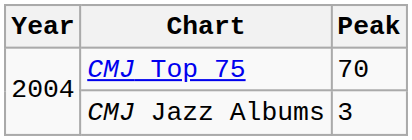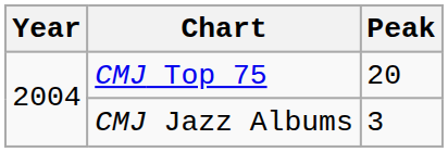 <table class="wikitable">
 <tr>
 <th>Year</th>
 <th>Chart</th>
 <th>Peak</th>
 </tr>
 <tr>
 <td rowspan=2>2004</td>
 <td><a href='#'><em>CMJ</em> Top 75</a></td>
-<td>70</td>
+<td>20</td>
 </tr>
 <tr>
 <td><em>CMJ</em> Jazz Albums</td>
 <td>3</td>
 </tr>
 </table>
